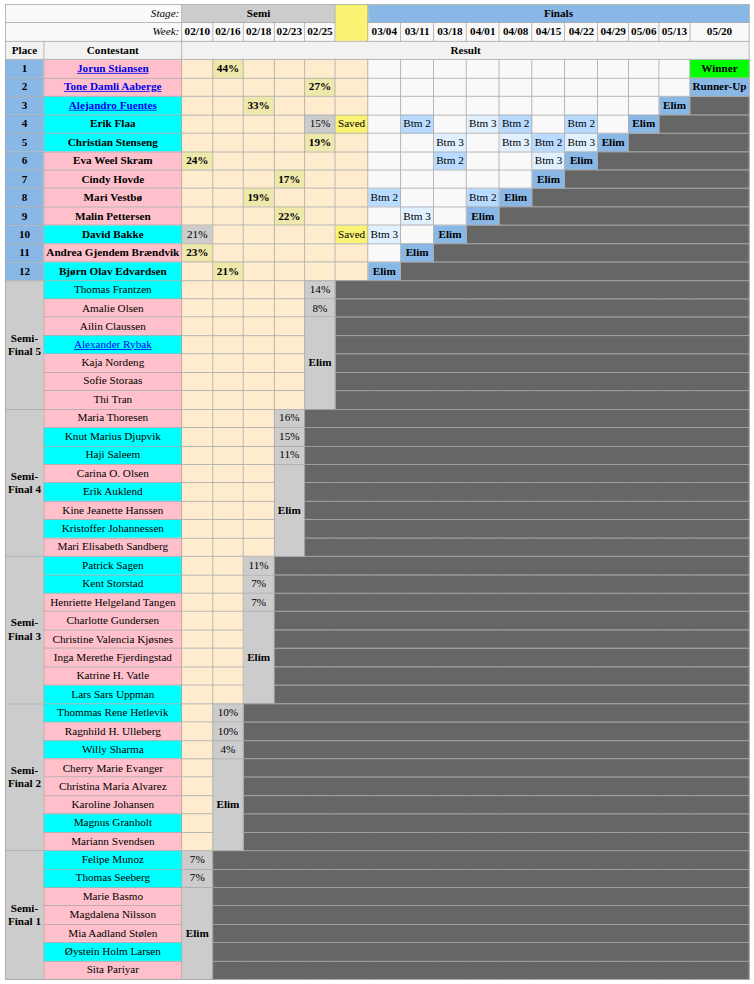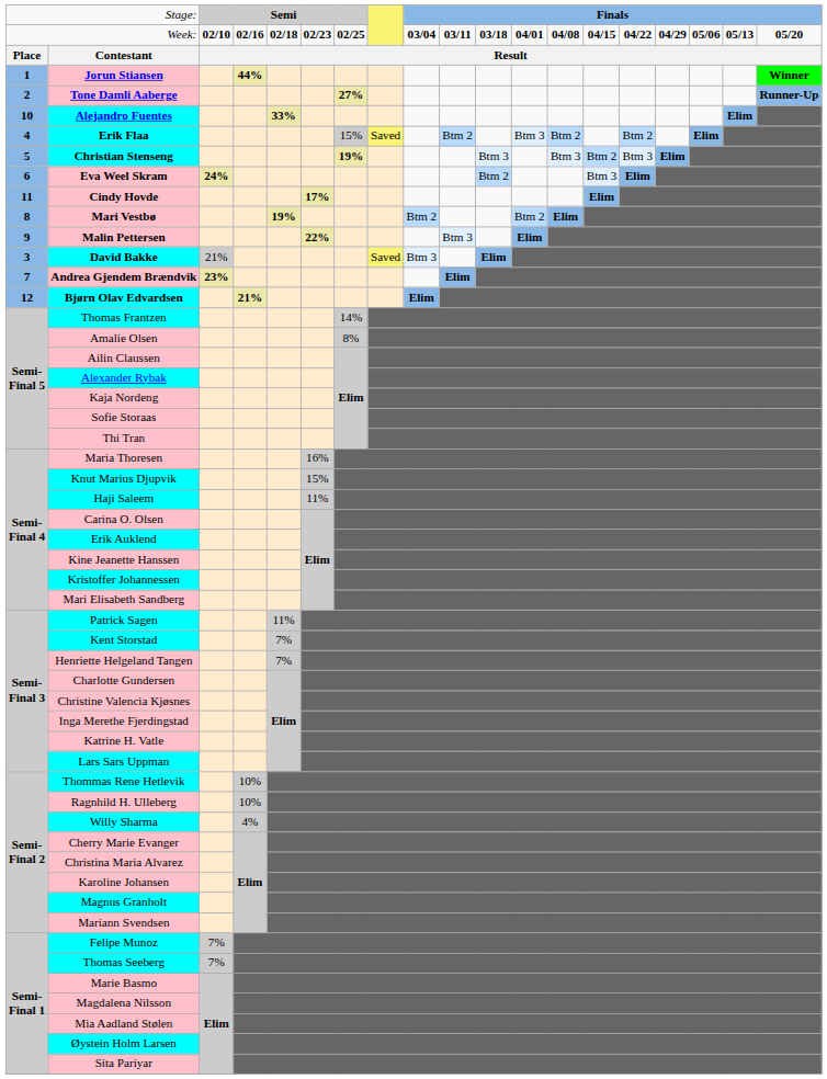 <table class="wikitable" style="margin:1em auto; text-align:center; font-size:85%">
 <tr>
 <td align="right" colspan=2><em>Stage:</em></td>
 <td bgcolor="CCCCCC" colspan=5><strong>Semi</strong></td>
 <td style="background:#fbf373; text-align:center;" rowspan="2"></td>
 <td bgcolor="8AB8E6" colspan=11><strong>Finals</strong></td>
 </tr>
 <tr>
 <td align="right" colspan=2><em>Week:</em></td>
 <td><strong>02/10</strong></td>
 <td><strong>02/16</strong></td>
 <td><strong>02/18</strong></td>
 <td><strong>02/23</strong></td>
 <td><strong>02/25</strong></td>
 <td><strong>03/04</strong></td>
 <td><strong>03/11</strong></td>
 <td><strong>03/18</strong></td>
 <td><strong>04/01</strong></td>
 <td><strong>04/08</strong></td>
 <td><strong>04/15</strong></td>
 <td><strong>04/22</strong></td>
 <td><strong>04/29</strong></td>
 <td><strong>05/06</strong></td>
 <td><strong>05/13</strong></td>
 <td><strong>05/20</strong></td>
 </tr>
 <tr>
 <th>Place</th>
 <th>Contestant</th>
 <th align="center" colspan=17>Result</th>
 </tr>
 <tr>
 <td bgcolor="#8AB8E6"><strong>1</strong></td>
 <td bgcolor="pink"><strong><a href='#'>Jorun Stiansen</a></strong></td>
 <td bgcolor="#FFEBCD"></td>
 <td bgcolor="palegoldenrod" align="center"><strong>44%</strong></td>
 <td bgcolor="#FFEBCD"></td>
 <td bgcolor="#FFEBCD"></td>
 <td bgcolor="#FFEBCD"></td>
 <td bgcolor="#FFEBCD"></td>
 <td></td>
 <td></td>
 <td></td>
 <td></td>
 <td></td>
 <td></td>
 <td></td>
 <td></td>
 <td></td>
 <td></td>
 <td style="background: lime" align="center"><strong>Winner</strong></td>
 </tr>
 <tr>
 <td bgcolor="#8AB8E6"><strong>2</strong></td>
 <td bgcolor="pink"><strong><a href='#'>Tone Damli Aaberge</a></strong></td>
 <td bgcolor="#FFEBCD"></td>
 <td bgcolor="#FFEBCD"></td>
 <td bgcolor="#FFEBCD"></td>
 <td bgcolor="#FFEBCD"></td>
 <td bgcolor="palegoldenrod" align="center"><strong>27%</strong></td>
 <td bgcolor="#FFEBCD"></td>
 <td></td>
 <td></td>
 <td></td>
 <td></td>
 <td></td>
 <td></td>
 <td></td>
 <td></td>
 <td></td>
 <td></td>
 <td bgcolor="#8AB8E6"><strong>Runner-Up</strong></td>
 </tr>
 <tr>
-<td bgcolor="#8AB8E6"><strong>3</strong></td>
+<td bgcolor="#8AB8E6"><strong>10</strong></td>
 <td bgcolor="cyan"><strong><a href='#'>Alejandro Fuentes</a></strong></td>
 <td bgcolor="#FFEBCD"></td>
 <td bgcolor="#FFEBCD"></td>
 <td bgcolor="palegoldenrod" align="center"><strong>33%</strong></td>
 <td bgcolor="#FFEBCD"></td>
 <td bgcolor="#FFEBCD"></td>
 <td bgcolor="#FFEBCD"></td>
 <td></td>
 <td></td>
 <td></td>
 <td></td>
 <td></td>
 <td></td>
 <td></td>
 <td></td>
 <td></td>
 <td bgcolor="8AB8E6"><strong>Elim</strong></td>
 <td bgcolor="666666"></td>
 </tr>
 <tr>
 <td bgcolor="#8AB8E6"><strong>4</strong></td>
 <td bgcolor="cyan"><strong>Erik Flaa</strong></td>
 <td bgcolor="#FFEBCD"></td>
 <td bgcolor="#FFEBCD"></td>
 <td bgcolor="#FFEBCD"></td>
 <td bgcolor="#FFEBCD"></td>
 <td style="background:#ccc; text-align:center;">15%</td>
 <td bgcolor="#fbf373" align="center">Saved</td>
 <td></td>
 <td bgcolor="B8DBFF">Btm 2</td>
 <td></td>
 <td bgcolor="E0F0FF">Btm 3</td>
 <td bgcolor="B8DBFF">Btm 2</td>
 <td></td>
 <td bgcolor="B8DBFF">Btm 2</td>
 <td></td>
 <td bgcolor="8AB8E6"><strong>Elim</strong></td>
 <td colspan="2" bgcolor="666666"></td>
 </tr>
 <tr>
 <td bgcolor="#8AB8E6"><strong>5</strong></td>
 <td bgcolor="cyan"><strong>Christian Stenseng</strong></td>
 <td bgcolor="#FFEBCD"></td>
 <td bgcolor="#FFEBCD"></td>
 <td bgcolor="#FFEBCD"></td>
 <td bgcolor="#FFEBCD"></td>
 <td bgcolor="palegoldenrod" align="center"><strong>19%</strong></td>
 <td bgcolor="#FFEBCD"></td>
 <td></td>
 <td></td>
 <td bgcolor="E0F0FF">Btm 3</td>
 <td></td>
 <td bgcolor="E0F0FF">Btm 3</td>
 <td bgcolor="B8DBFF">Btm 2</td>
 <td bgcolor="E0F0FF">Btm 3</td>
 <td bgcolor="8AB8E6"><strong>Elim</strong></td>
 <td colspan="3" bgcolor="666666"></td>
 </tr>
 <tr>
 <td bgcolor="#8AB8E6"><strong>6</strong></td>
 <td bgcolor="pink"><strong>Eva Weel Skram</strong></td>
 <td bgcolor="palegoldenrod" align="center"><strong>24%</strong></td>
 <td bgcolor="#FFEBCD"></td>
 <td bgcolor="#FFEBCD"></td>
 <td bgcolor="#FFEBCD"></td>
 <td bgcolor="#FFEBCD"></td>
 <td bgcolor="#FFEBCD"></td>
 <td></td>
 <td></td>
 <td bgcolor="B8DBFF">Btm 2</td>
 <td></td>
 <td></td>
 <td bgcolor="E0F0FF">Btm 3</td>
 <td bgcolor="8AB8E6"><strong>Elim</strong></td>
 <td colspan="4" bgcolor="666666"></td>
 </tr>
 <tr>
-<td bgcolor="#8AB8E6"><strong>7</strong></td>
+<td bgcolor="#8AB8E6"><strong>11</strong></td>
 <td bgcolor="pink"><strong>Cindy Hovde</strong></td>
 <td bgcolor="#FFEBCD"></td>
 <td bgcolor="#FFEBCD"></td>
 <td bgcolor="#FFEBCD"></td>
 <td bgcolor="palegoldenrod" align="center"><strong>17%</strong></td>
 <td bgcolor="#FFEBCD"></td>
 <td bgcolor="#FFEBCD"></td>
 <td></td>
 <td></td>
 <td></td>
 <td></td>
 <td></td>
 <td bgcolor="8AB8E6"><strong>Elim</strong></td>
 <td colspan="5" bgcolor="666666"></td>
 </tr>
 <tr>
 <td bgcolor="#8AB8E6"><strong>8</strong></td>
 <td bgcolor="pink"><strong>Mari Vestbø</strong></td>
 <td bgcolor="#FFEBCD"></td>
 <td bgcolor="#FFEBCD"></td>
 <td bgcolor="palegoldenrod" align="center"><strong>19%</strong></td>
 <td bgcolor="#FFEBCD"></td>
 <td bgcolor="#FFEBCD"></td>
 <td bgcolor="#FFEBCD"></td>
 <td bgcolor="B8DBFF">Btm 2</td>
 <td></td>
 <td></td>
 <td bgcolor="B8DBFF">Btm 2</td>
 <td bgcolor="8AB8E6"><strong>Elim</strong></td>
 <td colspan="6" bgcolor="666666"></td>
 </tr>
 <tr>
 <td bgcolor="#8AB8E6"><strong>9</strong></td>
 <td bgcolor="pink"><strong>Malin Pettersen</strong></td>
 <td bgcolor="#FFEBCD"></td>
 <td bgcolor="#FFEBCD"></td>
 <td bgcolor="#FFEBCD"></td>
 <td bgcolor="palegoldenrod" align="center"><strong>22%</strong></td>
 <td bgcolor="#FFEBCD"></td>
 <td bgcolor="#FFEBCD"></td>
 <td></td>
 <td bgcolor="E0F0FF">Btm 3</td>
 <td></td>
 <td bgcolor="8AB8E6"><strong>Elim</strong></td>
 <td colspan="7" bgcolor="666666"></td>
 </tr>
 <tr>
-<td bgcolor="#8AB8E6"><strong>10</strong></td>
+<td bgcolor="#8AB8E6"><strong>3</strong></td>
 <td bgcolor="cyan"><strong>David Bakke</strong></td>
 <td style="background:#ccc; text-align:center;">21%</td>
 <td bgcolor="#FFEBCD"></td>
 <td bgcolor="#FFEBCD"></td>
 <td bgcolor="#FFEBCD"></td>
 <td bgcolor="#FFEBCD"></td>
 <td bgcolor="#fbf373" align="center">Saved</td>
 <td bgcolor="E0F0FF">Btm 3</td>
 <td></td>
 <td bgcolor="8AB8E6"><strong>Elim</strong></td>
 <td colspan="8" bgcolor="666666"></td>
 </tr>
 <tr>
-<td bgcolor="#8AB8E6"><strong>11</strong></td>
+<td bgcolor="#8AB8E6"><strong>7</strong></td>
 <td bgcolor="pink"><strong>Andrea Gjendem Brændvik</strong></td>
 <td bgcolor="palegoldenrod" align="center"><strong>23%</strong></td>
 <td bgcolor="#FFEBCD"></td>
 <td bgcolor="#FFEBCD"></td>
 <td bgcolor="#FFEBCD"></td>
 <td bgcolor="#FFEBCD"></td>
 <td bgcolor="#FFEBCD"></td>
 <td></td>
 <td bgcolor="8AB8E6"><strong>Elim</strong></td>
 <td colspan="9" bgcolor="666666"></td>
 </tr>
 <tr>
 <td bgcolor="#8AB8E6"><strong>12</strong></td>
 <td style="background:cyan;"><strong>Bjørn Olav Edvardsen</strong></td>
 <td bgcolor="#FFEBCD"></td>
 <td bgcolor="palegoldenrod" align="center"><strong>21%</strong></td>
 <td bgcolor="#FFEBCD"></td>
 <td bgcolor="#FFEBCD"></td>
 <td bgcolor="#FFEBCD"></td>
 <td bgcolor="#FFEBCD"></td>
 <td bgcolor="8AB8E6"><strong>Elim</strong></td>
 <td colspan="10" bgcolor="666666"></td>
 </tr>
 <tr>
 <td style="background:#ccc; text-align:center;" rowspan="7"><strong>Semi-<br>Final 5</strong></td>
 <td style="background:cyan;">Thomas Frantzen</td>
 <td bgcolor="#FFEBCD"></td>
 <td bgcolor="#FFEBCD"></td>
 <td bgcolor="#FFEBCD"></td>
 <td bgcolor="#FFEBCD"></td>
 <td style="background:#ccc; text-align:center;">14%</td>
 <td colspan="12" style="background:#666;"></td>
 </tr>
 <tr>
 <td style="background:pink;">Amalie Olsen</td>
 <td bgcolor="#FFEBCD"></td>
 <td bgcolor="#FFEBCD"></td>
 <td bgcolor="#FFEBCD"></td>
 <td bgcolor="#FFEBCD"></td>
 <td style="background:#ccc; text-align:center;">8%</td>
 <td colspan="12" style="background:#666;"></td>
 </tr>
 <tr>
 <td style="background:pink;">Ailin Claussen</td>
 <td bgcolor="#FFEBCD"></td>
 <td bgcolor="#FFEBCD"></td>
 <td bgcolor="#FFEBCD"></td>
 <td bgcolor="#FFEBCD"></td>
 <td style="background:#ccc; text-align:center;" rowspan="5"><strong>Elim</strong></td>
 <td colspan="12" style="background:#666;"></td>
 </tr>
 <tr>
 <td style="background:cyan;"><a href='#'>Alexander Rybak</a></td>
 <td bgcolor="#FFEBCD"></td>
 <td bgcolor="#FFEBCD"></td>
 <td bgcolor="#FFEBCD"></td>
 <td bgcolor="#FFEBCD"></td>
 <td colspan="12" style="background:#666;"></td>
 </tr>
 <tr>
 <td style="background:pink;">Kaja Nordeng</td>
 <td bgcolor="#FFEBCD"></td>
 <td bgcolor="#FFEBCD"></td>
 <td bgcolor="#FFEBCD"></td>
 <td bgcolor="#FFEBCD"></td>
 <td colspan="12" style="background:#666;"></td>
 </tr>
 <tr>
 <td style="background:pink;">Sofie Storaas</td>
 <td bgcolor="#FFEBCD"></td>
 <td bgcolor="#FFEBCD"></td>
 <td bgcolor="#FFEBCD"></td>
 <td bgcolor="#FFEBCD"></td>
 <td colspan="12" style="background:#666;"></td>
 </tr>
 <tr>
 <td style="background:pink;">Thi Tran</td>
 <td bgcolor="#FFEBCD"></td>
 <td bgcolor="#FFEBCD"></td>
 <td bgcolor="#FFEBCD"></td>
 <td bgcolor="#FFEBCD"></td>
 <td colspan="12" style="background:#666;"></td>
 </tr>
 <tr>
 <td style="background:#ccc; text-align:center;" rowspan="8"><strong>Semi-<br>Final 4</strong></td>
 <td style="background:pink;">Maria Thoresen</td>
 <td bgcolor="#FFEBCD"></td>
 <td bgcolor="#FFEBCD"></td>
 <td bgcolor="#FFEBCD"></td>
 <td style="background:#ccc; text-align:center;">16%</td>
 <td colspan="13" style="background:#666;"></td>
 </tr>
 <tr>
 <td style="background:cyan;">Knut Marius Djupvik</td>
 <td bgcolor="#FFEBCD"></td>
 <td bgcolor="#FFEBCD"></td>
 <td bgcolor="#FFEBCD"></td>
 <td style="background:#ccc; text-align:center;">15%</td>
 <td colspan="13" style="background:#666;"></td>
 </tr>
 <tr>
 <td style="background:cyan;">Haji Saleem</td>
 <td bgcolor="#FFEBCD"></td>
 <td bgcolor="#FFEBCD"></td>
 <td bgcolor="#FFEBCD"></td>
 <td style="background:#ccc; text-align:center;">11%</td>
 <td colspan="13" style="background:#666;"></td>
 </tr>
 <tr>
 <td style="background:pink;">Carina O. Olsen</td>
 <td bgcolor="#FFEBCD"></td>
 <td bgcolor="#FFEBCD"></td>
 <td bgcolor="#FFEBCD"></td>
 <td style="background:#ccc; text-align:center;" rowspan="5"><strong>Elim</strong></td>
 <td colspan="13" style="background:#666;"></td>
 </tr>
 <tr>
 <td style="background:cyan;">Erik Auklend</td>
 <td bgcolor="#FFEBCD"></td>
 <td bgcolor="#FFEBCD"></td>
 <td bgcolor="#FFEBCD"></td>
 <td colspan="13" style="background:#666;"></td>
 </tr>
 <tr>
 <td style="background:pink;">Kine Jeanette Hanssen</td>
 <td bgcolor="#FFEBCD"></td>
 <td bgcolor="#FFEBCD"></td>
 <td bgcolor="#FFEBCD"></td>
 <td colspan="13" style="background:#666;"></td>
 </tr>
 <tr>
 <td style="background:cyan;">Kristoffer Johannessen</td>
 <td bgcolor="#FFEBCD"></td>
 <td bgcolor="#FFEBCD"></td>
 <td bgcolor="#FFEBCD"></td>
 <td colspan="13" style="background:#666;"></td>
 </tr>
 <tr>
 <td style="background:pink;">Mari Elisabeth Sandberg</td>
 <td bgcolor="#FFEBCD"></td>
 <td bgcolor="#FFEBCD"></td>
 <td bgcolor="#FFEBCD"></td>
 <td colspan="13" style="background:#666;"></td>
 </tr>
 <tr>
 <td style="background:#ccc; text-align:center;" rowspan="8"><strong>Semi-<br>Final 3</strong></td>
 <td style="background:cyan;">Patrick Sagen</td>
 <td bgcolor="#FFEBCD"></td>
 <td bgcolor="#FFEBCD"></td>
 <td style="background:#ccc; text-align:center;">11%</td>
 <td colspan="14" style="background:#666;"></td>
 </tr>
 <tr>
 <td style="background:cyan;">Kent Storstad</td>
 <td bgcolor="#FFEBCD"></td>
 <td bgcolor="#FFEBCD"></td>
 <td style="background:#ccc; text-align:center;">7%</td>
 <td colspan="14" style="background:#666;"></td>
 </tr>
 <tr>
 <td style="background:pink;">Henriette Helgeland Tangen</td>
 <td bgcolor="#FFEBCD"></td>
 <td bgcolor="#FFEBCD"></td>
 <td style="background:#ccc; text-align:center;">7%</td>
 <td colspan="14" style="background:#666;"></td>
 </tr>
 <tr>
 <td style="background:pink;">Charlotte Gundersen</td>
 <td bgcolor="#FFEBCD"></td>
 <td bgcolor="#FFEBCD"></td>
 <td style="background:#ccc; text-align:center;" rowspan="5"><strong>Elim</strong></td>
 <td colspan="14" style="background:#666;"></td>
 </tr>
 <tr>
 <td style="background:pink;">Christine Valencia Kjøsnes</td>
 <td bgcolor="#FFEBCD"></td>
 <td bgcolor="#FFEBCD"></td>
 <td colspan="14" style="background:#666;"></td>
 </tr>
 <tr>
 <td style="background:pink;">Inga Merethe Fjerdingstad</td>
 <td bgcolor="#FFEBCD"></td>
 <td bgcolor="#FFEBCD"></td>
 <td colspan="14" style="background:#666;"></td>
 </tr>
 <tr>
 <td style="background:pink;">Katrine H. Vatle</td>
 <td bgcolor="#FFEBCD"></td>
 <td bgcolor="#FFEBCD"></td>
 <td colspan="14" style="background:#666;"></td>
 </tr>
 <tr>
 <td style="background:cyan;">Lars Sars Uppman</td>
 <td bgcolor="#FFEBCD"></td>
 <td bgcolor="#FFEBCD"></td>
 <td colspan="14" style="background:#666;"></td>
 </tr>
 <tr>
 <td style="background:#ccc; text-align:center;" rowspan="8"><strong>Semi-<br>Final 2</strong></td>
 <td style="background:cyan;">Thommas Rene Hetlevik</td>
 <td bgcolor="#FFEBCD"></td>
 <td style="background:#ccc; text-align:center;">10%</td>
 <td colspan="15" style="background:#666;"></td>
 </tr>
 <tr>
 <td style="background:pink;">Ragnhild H. Ulleberg</td>
 <td bgcolor="#FFEBCD"></td>
 <td style="background:#ccc; text-align:center;">10%</td>
 <td colspan="15" style="background:#666;"></td>
 </tr>
 <tr>
 <td style="background:cyan;">Willy Sharma</td>
 <td bgcolor="#FFEBCD"></td>
 <td style="background:#ccc; text-align:center;">4%</td>
 <td colspan="15" style="background:#666;"></td>
 </tr>
 <tr>
 <td style="background:pink;">Cherry Marie Evanger</td>
 <td bgcolor="#FFEBCD"></td>
 <td style="background:#ccc; text-align:center;" rowspan="5"><strong>Elim</strong></td>
 <td colspan="15" style="background:#666;"></td>
 </tr>
 <tr>
 <td style="background:pink;">Christina Maria Alvarez</td>
 <td bgcolor="#FFEBCD"></td>
 <td colspan="15" style="background:#666;"></td>
 </tr>
 <tr>
 <td style="background:pink;">Karoline Johansen</td>
 <td bgcolor="#FFEBCD"></td>
 <td colspan="15" style="background:#666;"></td>
 </tr>
 <tr>
 <td style="background:cyan;">Magnus Granholt</td>
 <td bgcolor="#FFEBCD"></td>
 <td colspan="15" style="background:#666;"></td>
 </tr>
 <tr>
 <td style="background:pink;">Mariann Svendsen</td>
 <td bgcolor="#FFEBCD"></td>
 <td colspan="15" style="background:#666;"></td>
 </tr>
 <tr>
 <td style="background:#ccc; text-align:center;" rowspan="7"><strong>Semi-<br>Final 1</strong></td>
 <td style="background:cyan;">Felipe Munoz</td>
 <td style="background:#ccc; text-align:center;">7%</td>
 <td colspan="16" style="background:#666;"></td>
 </tr>
 <tr>
 <td style="background:cyan;">Thomas Seeberg</td>
 <td style="background:#ccc; text-align:center;">7%</td>
 <td colspan="16" style="background:#666;"></td>
 </tr>
 <tr>
 <td style="background:pink;">Marie Basmo</td>
 <td style="background:#ccc; text-align:center;" rowspan="5"><strong>Elim</strong></td>
 <td colspan="16" style="background:#666;"></td>
 </tr>
 <tr>
 <td style="background:pink;">Magdalena Nilsson</td>
 <td colspan="16" style="background:#666;"></td>
 </tr>
 <tr>
 <td style="background:pink;">Mia Aadland Stølen</td>
 <td colspan="16" style="background:#666;"></td>
 </tr>
 <tr>
 <td style="background:cyan;">Øystein Holm Larsen</td>
 <td colspan="16" style="background:#666;"></td>
 </tr>
 <tr>
 <td style="background:pink;">Sita Pariyar</td>
 <td colspan="16" style="background:#666;"></td>
 </tr>
 <tr>
 </tr>
 </table>
